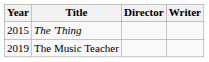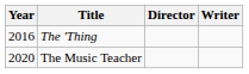 <table class="wikitable">
 <tr>
 <th>Year</th>
 <th>Title</th>
 <th>Director</th>
 <th>Writer</th>
 </tr>
 <tr>
-<td>2015</td>
+<td>2016</td>
 <td><em>The 'Thing<strong></td>
 <td></td>
 <td></td>
 </tr>
 <tr>
-<td>2019</td>
+<td>2020</td>
 <td></em>The Music Teacher<em></td>
 <td></td>
 <td></td>
 </tr>
 </table>
